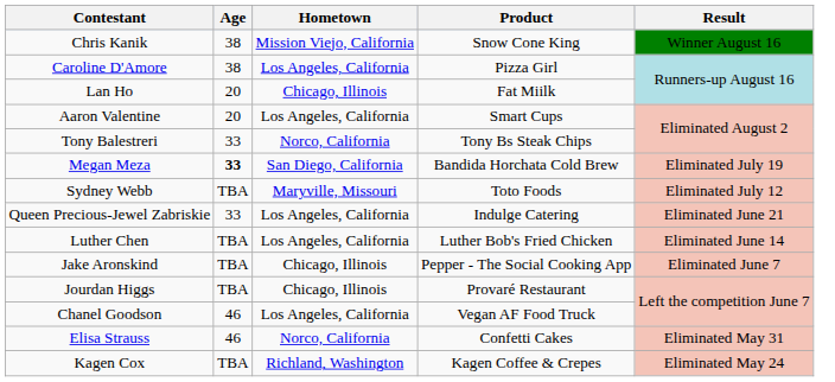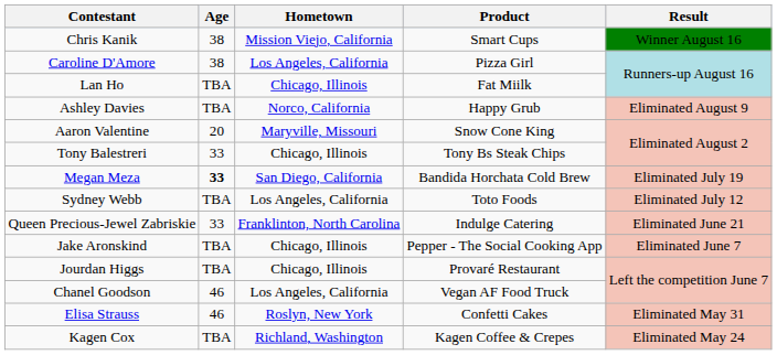 <table class="wikitable sortable plainrowheaders" style="text-align:center">
 <tr style="background:#C1D8FF;">
 <th>Contestant</th>
 <th>Age</th>
 <th>Hometown</th>
 <th class="wikitable unsortable">Product</th>
 <th>Result</th>
 </tr>
 <tr>
 <td>Chris Kanik</td>
 <td>38</td>
 <td><a href='#'>Mission Viejo, California</a></td>
-<td>Snow Cone King</td>
+<td>Smart Cups</td>
 <td style="background:green;"><span>Winner August 16</span></td>
 </tr>
 <tr>
 <td><a href='#'>Caroline D'Amore</a></td>
 <td>38</td>
 <td><a href='#'>Los Angeles, California</a></td>
 <td>Pizza Girl</td>
 <td rowspan="2" style="background:#B0E0E6; text-align:center;">Runners-up August 16</td>
 </tr>
 <tr>
 <td>Lan Ho</td>
-<td>20</td>
+<td>TBA</td>
 <td><a href='#'>Chicago, Illinois</a></td>
 <td>Fat Miilk</td>
 </tr>
 <tr>
+<td>Ashley Davies</td>
+<td>TBA</td>
+<td><a href='#'>Norco, California</a></td>
+<td>Happy Grub</td>
+<td style="background:#f4c4b8; text-align:center;">Eliminated August 9</td>
+</tr>
+<tr>
 <td>Aaron Valentine</td>
 <td>20</td>
-<td>Los Angeles, California</td>
-<td>Smart Cups</td>
+<td><a href='#'>Maryville, Missouri</a></td>
+<td>Snow Cone King</td>
 <td style="background:#f4c4b8; text-align:center;" rowspan="2">Eliminated August 2</td>
 </tr>
 <tr>
 <td>Tony Balestreri</td>
 <td>33</td>
-<td><a href='#'>Norco, California</a></td>
+<td>Chicago, Illinois</td>
 <td>Tony Bs Steak Chips</td>
 </tr>
 <tr>
 <td><a href='#'>Megan Meza</a></td>
 <td><strong>33</strong></td>
 <td><a href='#'>San Diego, California</a></td>
 <td>Bandida Horchata Cold Brew</td>
 <td style="background:#f4c4b8; text-align:center;">Eliminated July 19</td>
 </tr>
 <tr>
 <td>Sydney Webb</td>
 <td>TBA</td>
-<td><a href='#'>Maryville, Missouri</a></td>
+<td>Los Angeles, California</td>
 <td>Toto Foods</td>
 <td style="background:#f4c4b8; text-align:center;">Eliminated July 12</td>
 </tr>
 <tr>
 <td>Queen Precious-Jewel Zabriskie</td>
 <td>33</td>
-<td>Los Angeles, California</td>
+<td><a href='#'>Franklinton, North Carolina</a></td>
 <td>Indulge Catering</td>
 <td style="background:#f4c4b8; text-align:center;">Eliminated June 21</td>
-</tr>
-<tr>
-<td>Luther Chen</td>
-<td>TBA</td>
-<td>Los Angeles, California</td>
-<td>Luther Bob's Fried Chicken</td>
-<td style="background:#f4c4b8; text-align:center;">Eliminated June 14</td>
 </tr>
 <tr>
 <td>Jake Aronskind</td>
 <td>TBA</td>
 <td>Chicago, Illinois</td>
 <td>Pepper - The Social Cooking App</td>
 <td style="background:#f4c4b8; text-align:center;">Eliminated June 7</td>
 </tr>
 <tr>
 <td>Jourdan Higgs</td>
 <td>TBA</td>
 <td>Chicago, Illinois</td>
 <td>Provaré Restaurant</td>
 <td rowspan="2" style="background:#f4c4b8; text-align:center;">Left the competition June 7</td>
 </tr>
 <tr>
 <td>Chanel Goodson</td>
 <td>46</td>
 <td>Los Angeles, California</td>
 <td>Vegan AF Food Truck</td>
 </tr>
 <tr>
 <td><a href='#'>Elisa Strauss</a></td>
 <td>46</td>
-<td><a href='#'>Norco, California</a></td>
+<td><a href='#'>Roslyn, New York</a></td>
 <td>Confetti Cakes</td>
 <td style="background:#f4c4b8; text-align:center;">Eliminated May 31</td>
 </tr>
 <tr>
 <td>Kagen Cox</td>
 <td>TBA</td>
 <td><a href='#'>Richland, Washington</a></td>
 <td>Kagen Coffee & Crepes</td>
 <td style="background:#f4c4b8; text-align:center;">Eliminated May 24</td>
 </tr>
 </table>
